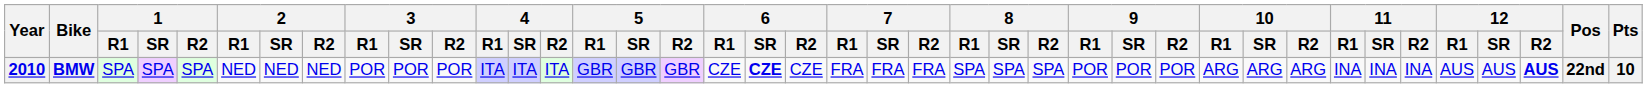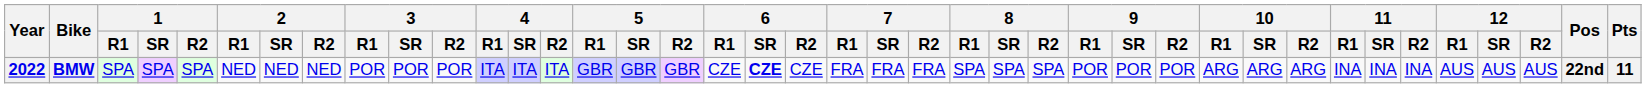 <table class="wikitable" style="text-align:center; font-size:90%">
 <tr>
 <th valign="middle" rowspan=2>Year</th>
 <th valign="middle" rowspan=2>Bike</th>
 <th colspan=3>1</th>
 <th colspan=3>2</th>
 <th colspan=3>3</th>
 <th colspan=3>4</th>
 <th colspan=3>5</th>
 <th colspan=3>6</th>
 <th colspan=3>7</th>
 <th colspan=3>8</th>
 <th colspan=3>9</th>
 <th colspan=3>10</th>
 <th colspan=3>11</th>
 <th colspan=3>12</th>
 <th rowspan=2>Pos</th>
 <th rowspan=2>Pts</th>
 </tr>
 <tr>
 <th>R1</th>
 <th>SR</th>
 <th>R2</th>
 <th>R1</th>
 <th>SR</th>
 <th>R2</th>
 <th>R1</th>
 <th>SR</th>
 <th>R2</th>
 <th>R1</th>
 <th>SR</th>
 <th>R2</th>
 <th>R1</th>
 <th>SR</th>
 <th>R2</th>
 <th>R1</th>
 <th>SR</th>
 <th>R2</th>
 <th>R1</th>
 <th>SR</th>
 <th>R2</th>
 <th>R1</th>
 <th>SR</th>
 <th>R2</th>
 <th>R1</th>
 <th>SR</th>
 <th>R2</th>
 <th>R1</th>
 <th>SR</th>
 <th>R2</th>
 <th>R1</th>
 <th>SR</th>
 <th>R2</th>
 <th>R1</th>
 <th>SR</th>
 <th>R2</th>
 </tr>
 <tr>
-<th><a href='#'>2010</a></th>
+<th><a href='#'>2022</a></th>
 <th><a href='#'>BMW</a></th>
 <td style="background:#dfffdf;"><a href='#'>SPA</a><br></td>
 <td style="background:#efcfff;"><a href='#'>SPA</a><br></td>
 <td style="background:#dfffdf;"><a href='#'>SPA</a><br></td>
 <td style="background:#;"><a href='#'>NED</a><br></td>
 <td style="background:#;"><a href='#'>NED</a><br></td>
 <td style="background:#;"><a href='#'>NED</a><br></td>
 <td style="background:#;"><a href='#'>POR</a><br></td>
 <td style="background:#;"><a href='#'>POR</a><br></td>
 <td style="background:#;"><a href='#'>POR</a><br></td>
 <td style="background:#cfcfff;"><a href='#'>ITA</a><br></td>
 <td style="background:#cfcfff;"><a href='#'>ITA</a><br></td>
 <td style="background:#dfffdf;"><a href='#'>ITA</a><br></td>
 <td style="background:#cfcfff;"><a href='#'>GBR</a><br></td>
 <td style="background:#cfcfff;"><a href='#'>GBR</a><br></td>
 <td style="background:#efcfff;"><a href='#'>GBR</a><br></td>
 <td style="background:#;"><a href='#'>CZE</a><br></td>
 <td style="background:#;"><strong><a href='#'>CZE</a><br></strong></td>
 <td style="background:#;"><a href='#'>CZE</a><br></td>
 <td style="background:#;"><a href='#'>FRA</a><br></td>
 <td style="background:#;"><a href='#'>FRA</a><br></td>
 <td style="background:#;"><a href='#'>FRA</a><br></td>
 <td style="background:#;"><a href='#'>SPA</a><br></td>
 <td style="background:#;"><a href='#'>SPA</a><br></td>
 <td style="background:#;"><a href='#'>SPA</a><br></td>
 <td style="background:#;"><a href='#'>POR</a><br></td>
 <td style="background:#;"><a href='#'>POR</a><br></td>
 <td style="background:#;"><a href='#'>POR</a><br></td>
 <td style="background:#;"><a href='#'>ARG</a><br></td>
 <td style="background:#;"><a href='#'>ARG</a><br></td>
 <td style="background:#;"><a href='#'>ARG</a><br></td>
 <td style="background:#;"><a href='#'>INA</a><br></td>
 <td style="background:#;"><a href='#'>INA</a><br></td>
 <td style="background:#;"><a href='#'>INA</a><br></td>
 <td style="background:#;"><a href='#'>AUS</a><br></td>
 <td style="background:#;"><a href='#'>AUS</a><br></td>
-<td style="background:#;"><strong><a href='#'>AUS</a><br></strong></td>
+<td style="background:#;"><a href='#'>AUS</a><br></td>
 <th>22nd</th>
-<th>10</th>
+<th>11</th>
 </tr>
 </table>
